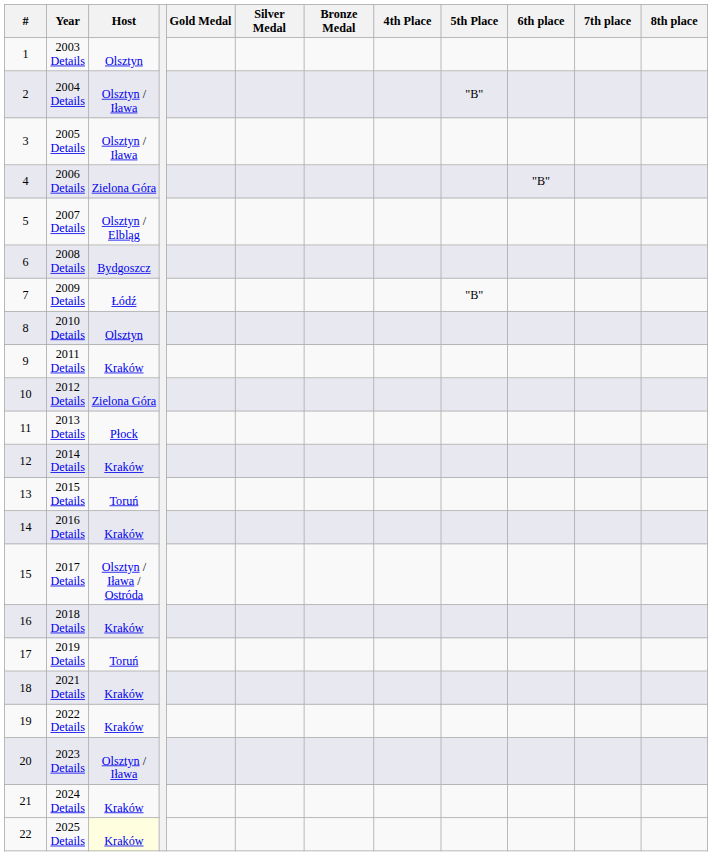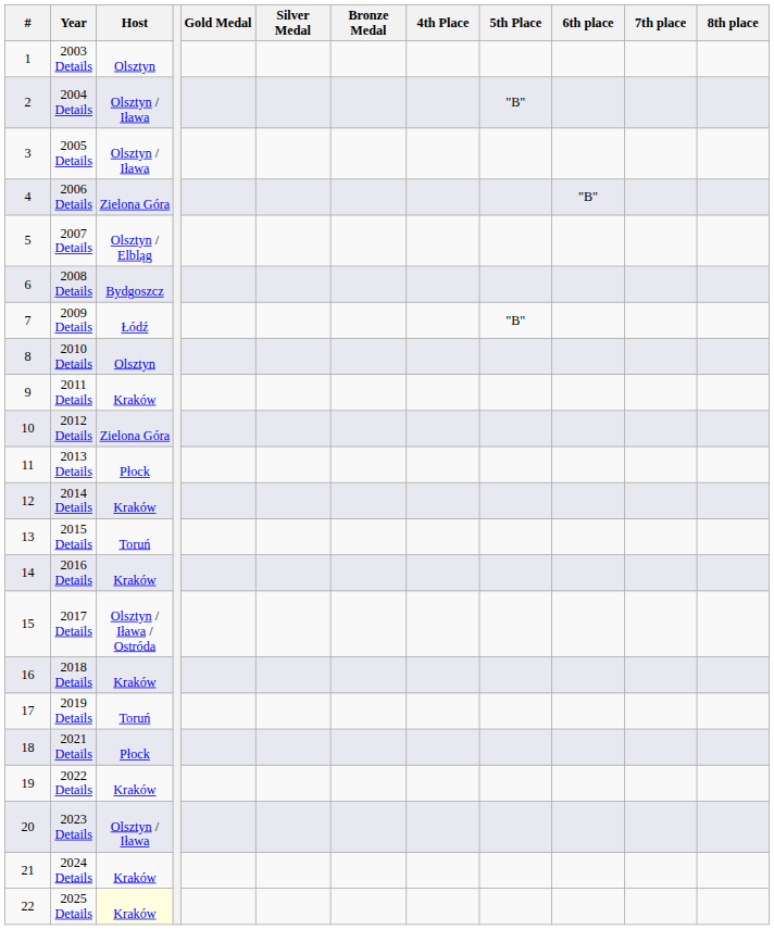 <table class=wikitable style="text-align:center; font-size:94%; ">
 <tr bgcolor=#c1d8ff>
 <th width=6%>#</th>
 <th width=6%>Year</th>
 <th width=10%>Host</th>
 <th rowspan=33 width=1%></th>
 <th width=100>Gold Medal</th>
 <th width=100>Silver Medal</th>
 <th width=100>Bronze Medal</th>
 <th width=100>4th Place</th>
 <th width=100>5th Place</th>
 <th width=100>6th place</th>
 <th width=100>7th place</th>
 <th width=100>8th place</th>
 </tr>
 <tr>
 <td>1</td>
 <td>2003<br><a href='#'>Details</a></td>
 <td><br> <a href='#'>Olsztyn</a></td>
 <td><strong></strong></td>
 <td></td>
 <td></td>
 <td></td>
 <td></td>
 <td></td>
 <td></td>
 <td></td>
 </tr>
 <tr bgcolor=#E8E8F0>
 <td>2</td>
 <td>2004<br><a href='#'>Details</a></td>
 <td><br> <a href='#'>Olsztyn</a> / <a href='#'>Iława</a></td>
 <td><strong></strong></td>
 <td></td>
 <td></td>
 <td></td>
 <td>"B"</td>
 <td></td>
 <td></td>
 <td></td>
 </tr>
 <tr>
 <td>3</td>
 <td>2005<br><a href='#'>Details</a></td>
 <td><br> <a href='#'>Olsztyn</a> / <a href='#'>Iława</a></td>
 <td><strong></strong></td>
 <td></td>
 <td></td>
 <td></td>
 <td></td>
 <td></td>
 <td></td>
 <td></td>
 </tr>
 <tr bgcolor=#E8E8F0>
 <td>4</td>
 <td>2006<br><a href='#'>Details</a></td>
 <td><br> <a href='#'>Zielona Góra</a></td>
 <td><strong></strong></td>
 <td></td>
 <td></td>
 <td></td>
 <td></td>
 <td>"B"</td>
 <td></td>
 <td></td>
 </tr>
 <tr>
 <td>5</td>
 <td>2007<br><a href='#'>Details</a></td>
 <td><br> <a href='#'>Olsztyn</a> / <a href='#'>Elbląg</a></td>
 <td><strong></strong></td>
 <td></td>
 <td></td>
 <td></td>
 <td></td>
 <td></td>
 <td></td>
 <td></td>
 </tr>
 <tr bgcolor=#E8E8F0>
 <td>6</td>
 <td>2008<br><a href='#'>Details</a></td>
 <td><br> <a href='#'>Bydgoszcz</a></td>
 <td><strong></strong></td>
 <td></td>
 <td></td>
 <td></td>
 <td></td>
 <td></td>
 <td></td>
 <td></td>
 </tr>
 <tr>
 <td>7</td>
 <td>2009<br><a href='#'>Details</a></td>
 <td><br> <a href='#'>Łódź</a></td>
 <td><strong></strong></td>
 <td></td>
 <td></td>
 <td></td>
 <td> "B"</td>
 <td></td>
 <td></td>
 <td></td>
 </tr>
 <tr bgcolor=#E8E8F0>
 <td>8</td>
 <td>2010<br><a href='#'>Details</a></td>
 <td><br> <a href='#'>Olsztyn</a></td>
 <td><strong></strong></td>
 <td></td>
 <td></td>
 <td></td>
 <td></td>
 <td></td>
 <td></td>
 <td></td>
 </tr>
 <tr>
 <td>9</td>
 <td>2011<br><a href='#'>Details</a></td>
 <td><br> <a href='#'>Kraków</a></td>
 <td><strong></strong></td>
 <td></td>
 <td></td>
 <td></td>
 <td></td>
 <td></td>
 <td></td>
 <td></td>
 </tr>
 <tr bgcolor=#E8E8F0>
 <td>10</td>
 <td>2012<br><a href='#'>Details</a></td>
 <td><br> <a href='#'>Zielona Góra</a></td>
 <td><strong></strong></td>
 <td></td>
 <td></td>
 <td></td>
 <td></td>
 <td></td>
 <td></td>
 <td></td>
 </tr>
 <tr>
 <td>11</td>
 <td>2013<br><a href='#'>Details</a></td>
 <td><br> <a href='#'>Płock</a></td>
 <td><strong></strong></td>
 <td></td>
 <td></td>
 <td></td>
 <td></td>
 <td></td>
 <td></td>
 <td></td>
 </tr>
 <tr bgcolor=#E8E8F0>
 <td>12</td>
 <td>2014<br><a href='#'>Details</a></td>
 <td><br> <a href='#'>Kraków</a></td>
 <td><strong></strong></td>
 <td></td>
 <td></td>
 <td></td>
 <td></td>
 <td></td>
 <td></td>
 <td></td>
 </tr>
 <tr>
 <td>13</td>
 <td>2015<br><a href='#'>Details</a></td>
 <td><br> <a href='#'>Toruń</a></td>
 <td><strong></strong></td>
 <td></td>
 <td></td>
 <td></td>
 <td></td>
 <td></td>
 <td></td>
 <td></td>
 </tr>
 <tr bgcolor=#E8E8F0>
 <td>14</td>
 <td>2016<br><a href='#'>Details</a></td>
 <td><br> <a href='#'>Kraków</a></td>
 <td><strong></strong></td>
 <td></td>
 <td></td>
 <td></td>
 <td></td>
 <td></td>
 <td></td>
 <td></td>
 </tr>
 <tr>
 <td>15</td>
 <td>2017<br><a href='#'>Details</a></td>
 <td><br> <a href='#'>Olsztyn</a> / <a href='#'>Iława</a> / <a href='#'>Ostróda</a></td>
 <td><strong></strong></td>
 <td></td>
 <td></td>
 <td></td>
 <td></td>
 <td></td>
 <td></td>
 <td></td>
 </tr>
 <tr bgcolor=#E8E8F0>
 <td>16</td>
 <td>2018<br><a href='#'>Details</a></td>
 <td><br> <a href='#'>Kraków</a></td>
 <td><strong></strong></td>
 <td></td>
 <td></td>
 <td></td>
 <td></td>
 <td></td>
 <td></td>
 <td></td>
 </tr>
 <tr>
 <td>17</td>
 <td>2019<br><a href='#'>Details</a></td>
 <td><br> <a href='#'>Toruń</a></td>
 <td><strong></strong></td>
 <td></td>
 <td></td>
 <td></td>
 <td></td>
 <td></td>
 <td></td>
 <td></td>
 </tr>
 <tr bgcolor=#E8E8F0>
 <td>18</td>
 <td>2021<br><a href='#'>Details</a></td>
-<td><br> <a href='#'>Kraków</a></td>
+<td><br> <a href='#'>Płock</a></td>
 <td><strong></strong></td>
 <td></td>
 <td></td>
 <td></td>
 <td></td>
 <td></td>
 <td></td>
 <td></td>
 </tr>
 <tr>
 <td>19</td>
 <td>2022<br><a href='#'>Details</a></td>
 <td><br> <a href='#'>Kraków</a></td>
 <td><strong></strong></td>
 <td></td>
 <td></td>
 <td></td>
 <td></td>
 <td></td>
 <td></td>
 <td></td>
 </tr>
 <tr bgcolor=#E8E8F0>
 <td>20</td>
 <td>2023<br><a href='#'>Details</a></td>
 <td><br> <a href='#'>Olsztyn</a> / <a href='#'>Iława</a></td>
 <td></td>
 <td></td>
 <td></td>
 <td></td>
 <td></td>
 <td></td>
 <td></td>
 <td></td>
 </tr>
 <tr>
 <td>21</td>
 <td>2024<br><a href='#'>Details</a></td>
 <td><br> <a href='#'>Kraków</a></td>
 <td></td>
 <td></td>
 <td></td>
 <td></td>
 <td></td>
 <td></td>
 <td></td>
 <td></td>
 </tr>
 <tr>
 <td>22</td>
 <td>2025<br><a href='#'>Details</a></td>
 <td style="background: lightyellow;"><br> <a href='#'>Kraków</a></td>
 <td></td>
 <td></td>
 <td></td>
 <td></td>
 <td></td>
 <td></td>
 <td></td>
 <td></td>
 </tr>
 </table>
